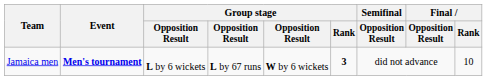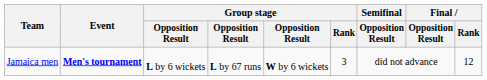 <table class=wikitable style=font-size:90%>
 <tr>
 <th rowspan=2>Team</th>
 <th rowspan=2>Event</th>
 <th colspan=4>Group stage</th>
 <th>Semifinal</th>
 <th colspan=2>Final / </th>
 </tr>
 <tr style=font-size:95%>
 <th>Opposition<br>Result</th>
 <th>Opposition<br>Result</th>
 <th>Opposition<br>Result</th>
 <th>Rank</th>
 <th>Opposition<br>Result</th>
 <th>Opposition<br>Result</th>
 <th>Rank</th>
 </tr>
 <tr align=center>
 <td align=left><a href='#'>Jamaica men</a></td>
 <td align=left><strong><a href='#'>Men's tournament</a></strong></td>
 <td><br> <strong>L</strong> by 6 wickets</td>
 <td><br> <strong>L</strong> by 67 runs</td>
 <td><br> <strong>W</strong> by 6 wickets</td>
-<td><strong>3</strong></td>
+<td>3</td>
 <td colspan=2>did not advance</td>
-<td>10</td>
+<td>12</td>
 </tr>
 </table>
